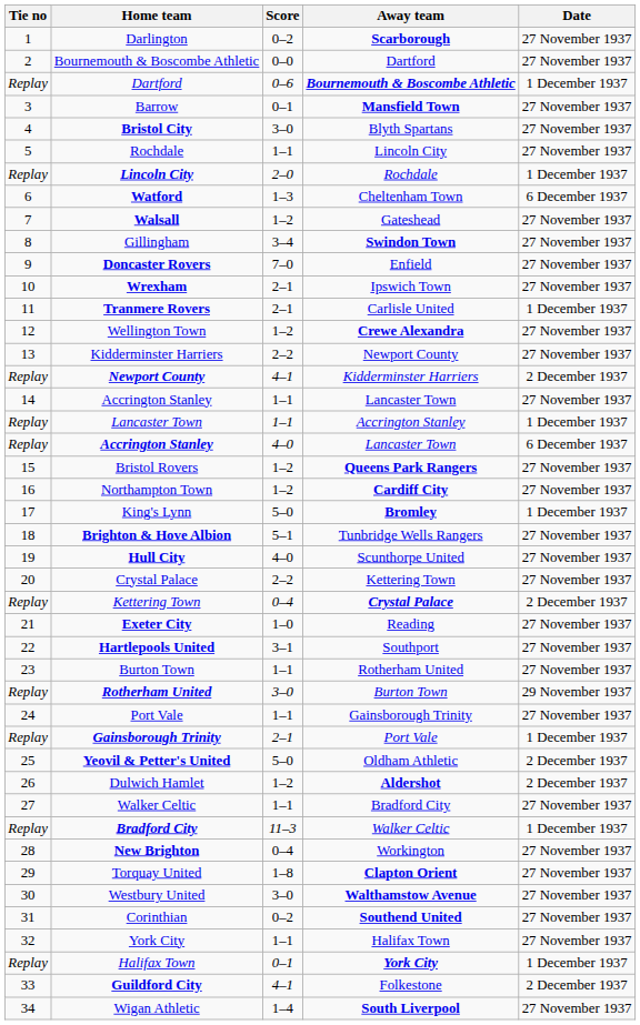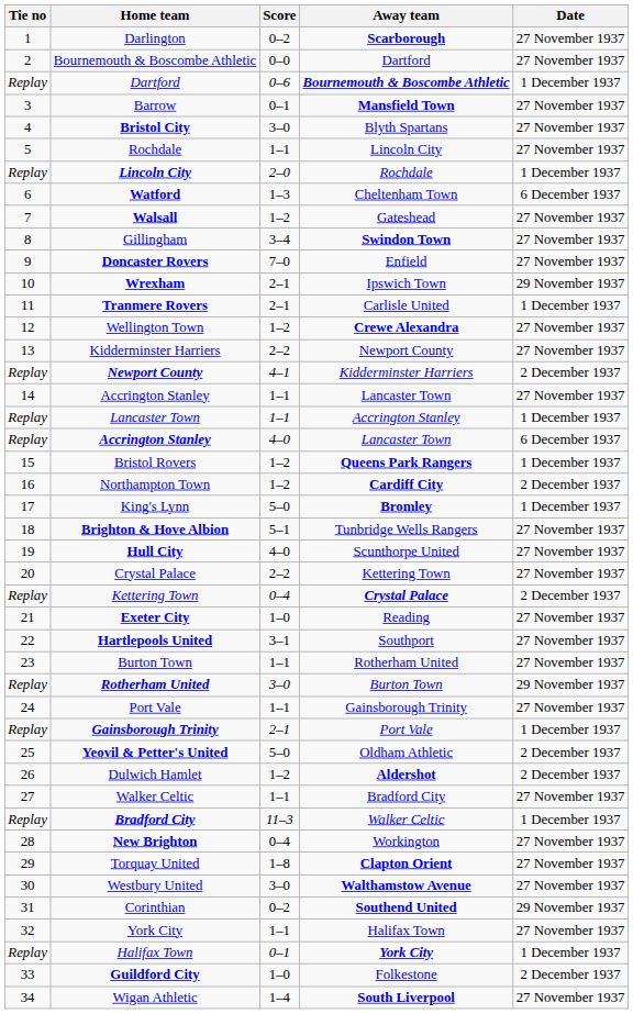 <table class="wikitable" style="text-align: center">
 <tr>
 <th>Tie no</th>
 <th>Home team</th>
 <th>Score</th>
 <th>Away team</th>
 <th>Date</th>
 </tr>
 <tr>
 <td>1</td>
 <td><a href='#'>Darlington</a></td>
 <td>0–2</td>
 <td><strong><a href='#'>Scarborough</a></strong></td>
 <td>27 November 1937</td>
 </tr>
 <tr>
 <td>2</td>
 <td><a href='#'>Bournemouth & Boscombe Athletic</a></td>
 <td>0–0</td>
 <td><a href='#'>Dartford</a></td>
 <td>27 November 1937</td>
 </tr>
 <tr>
 <td><em>Replay</em></td>
 <td><em><a href='#'>Dartford</a></em></td>
 <td><em>0–6</em></td>
 <td><strong><em><a href='#'>Bournemouth & Boscombe Athletic</a></em></strong></td>
 <td>1 December 1937</td>
 </tr>
 <tr>
 <td>3</td>
 <td><a href='#'>Barrow</a></td>
 <td>0–1</td>
 <td><strong><a href='#'>Mansfield Town</a></strong></td>
 <td>27 November 1937</td>
 </tr>
 <tr>
 <td>4</td>
 <td><strong><a href='#'>Bristol City</a></strong></td>
 <td>3–0</td>
 <td><a href='#'>Blyth Spartans</a></td>
 <td>27 November 1937</td>
 </tr>
 <tr>
 <td>5</td>
 <td><a href='#'>Rochdale</a></td>
 <td>1–1</td>
 <td><a href='#'>Lincoln City</a></td>
 <td>27 November 1937</td>
 </tr>
 <tr>
 <td><em>Replay</em></td>
 <td><strong><em><a href='#'>Lincoln City</a></em></strong></td>
 <td><em>2–0</em></td>
 <td><em><a href='#'>Rochdale</a></em></td>
 <td>1 December 1937</td>
 </tr>
 <tr>
 <td>6</td>
 <td><strong><a href='#'>Watford</a></strong></td>
 <td>1–3</td>
 <td><a href='#'>Cheltenham Town</a></td>
 <td>6 December 1937</td>
 </tr>
 <tr>
 <td>7</td>
 <td><strong><a href='#'>Walsall</a></strong></td>
 <td>1–2</td>
 <td><a href='#'>Gateshead</a></td>
 <td>27 November 1937</td>
 </tr>
 <tr>
 <td>8</td>
 <td><a href='#'>Gillingham</a></td>
 <td>3–4</td>
 <td><strong><a href='#'>Swindon Town</a></strong></td>
 <td>27 November 1937</td>
 </tr>
 <tr>
 <td>9</td>
 <td><strong><a href='#'>Doncaster Rovers</a></strong></td>
 <td>7–0</td>
 <td><a href='#'>Enfield</a></td>
 <td>27 November 1937</td>
 </tr>
 <tr>
 <td>10</td>
 <td><strong><a href='#'>Wrexham</a></strong></td>
 <td>2–1</td>
 <td><a href='#'>Ipswich Town</a></td>
-<td>27 November 1937</td>
+<td>29 November 1937</td>
 </tr>
 <tr>
 <td>11</td>
 <td><strong><a href='#'>Tranmere Rovers</a></strong></td>
 <td>2–1</td>
 <td><a href='#'>Carlisle United</a></td>
 <td>1 December 1937</td>
 </tr>
 <tr>
 <td>12</td>
 <td><a href='#'>Wellington Town</a></td>
 <td>1–2</td>
 <td><strong><a href='#'>Crewe Alexandra</a></strong></td>
 <td>27 November 1937</td>
 </tr>
 <tr>
 <td>13</td>
 <td><a href='#'>Kidderminster Harriers</a></td>
 <td>2–2</td>
 <td><a href='#'>Newport County</a></td>
 <td>27 November 1937</td>
 </tr>
 <tr>
 <td><em>Replay</em></td>
 <td><strong><em><a href='#'>Newport County</a></em></strong></td>
 <td><em>4–1</em></td>
 <td><em><a href='#'>Kidderminster Harriers</a></em></td>
 <td>2 December 1937</td>
 </tr>
 <tr>
 <td>14</td>
 <td><a href='#'>Accrington Stanley</a></td>
 <td>1–1</td>
 <td><a href='#'>Lancaster Town</a></td>
 <td>27 November 1937</td>
 </tr>
 <tr>
 <td><em>Replay</em></td>
 <td><em><a href='#'>Lancaster Town</a></em></td>
 <td><em>1–1</em></td>
 <td><em><a href='#'>Accrington Stanley</a></em></td>
 <td>1 December 1937</td>
 </tr>
 <tr>
 <td><em>Replay</em></td>
 <td><strong><em><a href='#'>Accrington Stanley</a></em></strong></td>
 <td><em>4–0</em></td>
 <td><em><a href='#'>Lancaster Town</a></em></td>
 <td>6 December 1937</td>
 </tr>
 <tr>
 <td>15</td>
 <td><a href='#'>Bristol Rovers</a></td>
 <td>1–2</td>
 <td><strong><a href='#'>Queens Park Rangers</a></strong></td>
-<td>27 November 1937</td>
+<td>1 December 1937</td>
 </tr>
 <tr>
 <td>16</td>
 <td><a href='#'>Northampton Town</a></td>
 <td>1–2</td>
 <td><strong><a href='#'>Cardiff City</a></strong></td>
-<td>27 November 1937</td>
+<td>2 December 1937</td>
 </tr>
 <tr>
 <td>17</td>
 <td><a href='#'>King's Lynn</a></td>
 <td>5–0</td>
 <td><strong><a href='#'>Bromley</a></strong></td>
 <td>1 December 1937</td>
 </tr>
 <tr>
 <td>18</td>
 <td><strong><a href='#'>Brighton & Hove Albion</a></strong></td>
 <td>5–1</td>
 <td><a href='#'>Tunbridge Wells Rangers</a></td>
 <td>27 November 1937</td>
 </tr>
 <tr>
 <td>19</td>
 <td><strong><a href='#'>Hull City</a></strong></td>
 <td>4–0</td>
 <td><a href='#'>Scunthorpe United</a></td>
 <td>27 November 1937</td>
 </tr>
 <tr>
 <td>20</td>
 <td><a href='#'>Crystal Palace</a></td>
 <td>2–2</td>
 <td><a href='#'>Kettering Town</a></td>
 <td>27 November 1937</td>
 </tr>
 <tr>
 <td><em>Replay</em></td>
 <td><em><a href='#'>Kettering Town</a></em></td>
 <td><em>0–4</em></td>
 <td><strong><em><a href='#'>Crystal Palace</a></em></strong></td>
 <td>2 December 1937</td>
 </tr>
 <tr>
 <td>21</td>
 <td><strong><a href='#'>Exeter City</a></strong></td>
 <td>1–0</td>
 <td><a href='#'>Reading</a></td>
 <td>27 November 1937</td>
 </tr>
 <tr>
 <td>22</td>
 <td><strong><a href='#'>Hartlepools United</a></strong></td>
 <td>3–1</td>
 <td><a href='#'>Southport</a></td>
 <td>27 November 1937</td>
 </tr>
 <tr>
 <td>23</td>
 <td><a href='#'>Burton Town</a></td>
 <td>1–1</td>
 <td><a href='#'>Rotherham United</a></td>
 <td>27 November 1937</td>
 </tr>
 <tr>
 <td><em>Replay</em></td>
 <td><strong><em><a href='#'>Rotherham United</a></em></strong></td>
 <td><em>3–0</em></td>
 <td><em><a href='#'>Burton Town</a></em></td>
 <td>29 November 1937</td>
 </tr>
 <tr>
 <td>24</td>
 <td><a href='#'>Port Vale</a></td>
 <td>1–1</td>
 <td><a href='#'>Gainsborough Trinity</a></td>
 <td>27 November 1937</td>
 </tr>
 <tr>
 <td><em>Replay</em></td>
 <td><strong><em><a href='#'>Gainsborough Trinity</a></em></strong></td>
 <td><em>2–1</em></td>
 <td><em><a href='#'>Port Vale</a></em></td>
 <td>1 December 1937</td>
 </tr>
 <tr>
 <td>25</td>
 <td><strong><a href='#'>Yeovil & Petter's United</a></strong></td>
 <td>5–0</td>
 <td><a href='#'>Oldham Athletic</a></td>
 <td>2 December 1937</td>
 </tr>
 <tr>
 <td>26</td>
 <td><a href='#'>Dulwich Hamlet</a></td>
 <td>1–2</td>
 <td><strong><a href='#'>Aldershot</a></strong></td>
 <td>2 December 1937</td>
 </tr>
 <tr>
 <td>27</td>
 <td><a href='#'>Walker Celtic</a></td>
 <td>1–1</td>
 <td><a href='#'>Bradford City</a></td>
 <td>27 November 1937</td>
 </tr>
 <tr>
 <td><em>Replay</em></td>
 <td><strong><em><a href='#'>Bradford City</a></em></strong></td>
 <td><em>11–3</em></td>
 <td><em><a href='#'>Walker Celtic</a></em></td>
 <td>1 December 1937</td>
 </tr>
 <tr>
 <td>28</td>
 <td><strong><a href='#'>New Brighton</a></strong></td>
 <td>0–4</td>
 <td><a href='#'>Workington</a></td>
 <td>27 November 1937</td>
 </tr>
 <tr>
 <td>29</td>
 <td><a href='#'>Torquay United</a></td>
 <td>1–8</td>
 <td><strong><a href='#'>Clapton Orient</a></strong></td>
 <td>27 November 1937</td>
 </tr>
 <tr>
 <td>30</td>
 <td><a href='#'>Westbury United</a></td>
 <td>3–0</td>
 <td><strong><a href='#'>Walthamstow Avenue</a></strong></td>
 <td>27 November 1937</td>
 </tr>
 <tr>
 <td>31</td>
 <td><a href='#'>Corinthian</a></td>
 <td>0–2</td>
 <td><strong><a href='#'>Southend United</a></strong></td>
-<td>27 November 1937</td>
+<td>29 November 1937</td>
 </tr>
 <tr>
 <td>32</td>
 <td><a href='#'>York City</a></td>
 <td>1–1</td>
 <td><a href='#'>Halifax Town</a></td>
 <td>27 November 1937</td>
 </tr>
 <tr>
 <td><em>Replay</em></td>
 <td><em><a href='#'>Halifax Town</a></em></td>
 <td><em>0–1</em></td>
 <td><strong><em><a href='#'>York City</a></em></strong></td>
 <td>1 December 1937</td>
 </tr>
 <tr>
 <td>33</td>
 <td><strong><a href='#'>Guildford City</a></strong></td>
-<td><em>4–1</em></td>
+<td>1–0</td>
 <td><a href='#'>Folkestone</a></td>
 <td>2 December 1937</td>
 </tr>
 <tr>
 <td>34</td>
 <td><a href='#'>Wigan Athletic</a></td>
 <td>1–4</td>
 <td><strong><a href='#'>South Liverpool</a></strong></td>
 <td>27 November 1937</td>
 </tr>
 </table>
